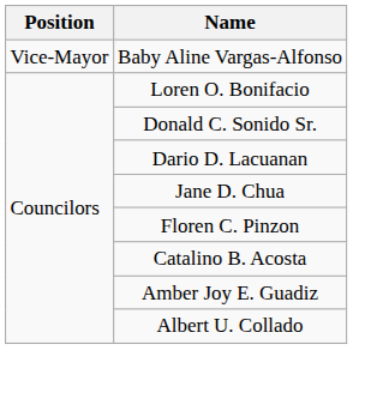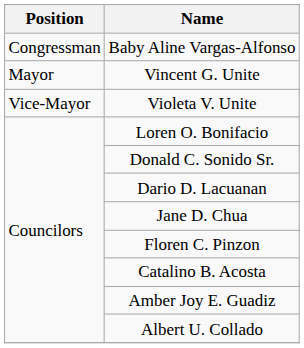 <table class="wikitable" style="line-height:1.20em; font-size:100%;">
 <tr>
 <th>Position</th>
 <th>Name</th>
 </tr>
 <tr>
+<td>Congressman</td>
+<td style="text-align:center;">Baby Aline Vargas-Alfonso</td>
+</tr>
+<tr>
+<td>Mayor</td>
+<td style="text-align:center;">Vincent G. Unite</td>
+</tr>
+<tr>
 <td>Vice-Mayor</td>
-<td style="text-align:center;">Baby Aline Vargas-Alfonso</td>
+<td style="text-align:center;">Violeta V. Unite</td>
 </tr>
 <tr>
 <td rowspan=8>Councilors</td>
 <td style="text-align:center;">Loren O. Bonifacio</td>
 </tr>
 <tr>
 <td style="text-align:center;">Donald C. Sonido Sr.</td>
 </tr>
 <tr>
 <td style="text-align:center;">Dario D. Lacuanan</td>
 </tr>
 <tr>
 <td style="text-align:center;">Jane D. Chua</td>
 </tr>
 <tr>
 <td style="text-align:center;">Floren C. Pinzon</td>
 </tr>
 <tr>
 <td style="text-align:center;">Catalino B. Acosta</td>
 </tr>
 <tr>
 <td style="text-align:center;">Amber Joy E. Guadiz</td>
 </tr>
 <tr>
 <td style="text-align:center;">Albert U. Collado</td>
 </tr>
 <tr>
 </tr>
 </table>
